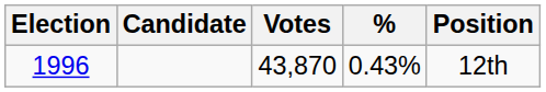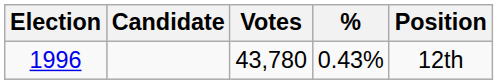 <table class=wikitable style=text-align:Center>
 <tr>
 <th>Election</th>
 <th>Candidate</th>
 <th>Votes</th>
 <th>%</th>
 <th>Position</th>
 </tr>
 <tr>
 <td><a href='#'>1996</a></td>
 <td></td>
-<td>43,870</td>
+<td>43,780</td>
 <td>0.43%</td>
 <td>12th</td>
 </tr>
 </table>
